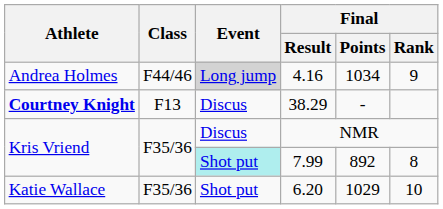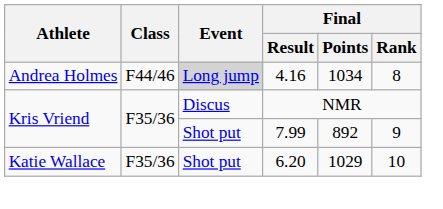 <table class=wikitable style="font-size:90%">
 <tr>
 <th rowspan="2">Athlete</th>
 <th rowspan="2">Class</th>
 <th rowspan="2">Event</th>
 <th colspan="3">Final</th>
 </tr>
 <tr>
 <th>Result</th>
 <th>Points</th>
 <th>Rank</th>
 </tr>
 <tr>
 <td><a href='#'>Andrea Holmes</a></td>
 <td style="text-align:center;">F44/46</td>
 <td style="background: lightgrey;"><a href='#'>Long jump</a></td>
 <td style="text-align:center;">4.16</td>
 <td style="text-align:center;">1034</td>
-<td style="text-align:center;">9</td>
-</tr>
-<tr>
-<td><strong><a href='#'>Courtney Knight</a></strong></td>
-<td style="text-align:center;">F13</td>
-<td><a href='#'>Discus</a></td>
-<td style="text-align:center;">38.29</td>
-<td style="text-align:center;">-</td>
-<td style="text-align:center;"></td>
+<td style="text-align:center;">8</td>
 </tr>
 <tr>
 <td rowspan="2"><a href='#'>Kris Vriend</a></td>
 <td rowspan="2" style="text-align:center;">F35/36</td>
 <td><a href='#'>Discus</a></td>
 <td style="text-align:center;" colspan="3">NMR</td>
 </tr>
 <tr>
-<td style="background: paleturquoise;"><a href='#'>Shot put</a></td>
+<td><a href='#'>Shot put</a></td>
 <td style="text-align:center;">7.99</td>
 <td style="text-align:center;">892</td>
-<td style="text-align:center;">8</td>
+<td style="text-align:center;">9</td>
 </tr>
 <tr>
 <td><a href='#'>Katie Wallace</a></td>
 <td style="text-align:center;">F35/36</td>
 <td><a href='#'>Shot put</a></td>
 <td style="text-align:center;">6.20</td>
 <td style="text-align:center;">1029</td>
 <td style="text-align:center;">10</td>
 </tr>
 </table>
